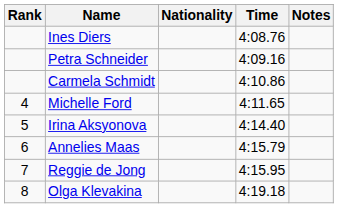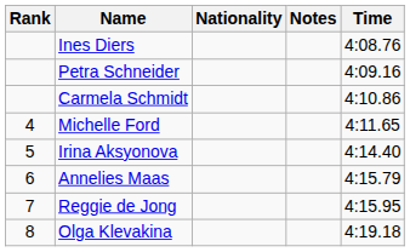 <table class="wikitable sortable" style="text-align:center">
 <tr>
 <th>Rank</th>
 <th>Name</th>
 <th>Nationality</th>
+<th>Notes</th>
 <th>Time</th>
-<th>Notes</th>
 </tr>
 <tr>
 <td></td>
 <td align=left><a href='#'>Ines Diers</a></td>
 <td align=left></td>
+<td></td>
 <td>4:08.76</td>
-<td></td>
 </tr>
 <tr>
 <td></td>
 <td align=left><a href='#'>Petra Schneider</a></td>
 <td align=left></td>
+<td></td>
 <td>4:09.16</td>
-<td></td>
 </tr>
 <tr>
 <td></td>
 <td align=left><a href='#'>Carmela Schmidt</a></td>
 <td align=left></td>
+<td></td>
 <td>4:10.86</td>
-<td></td>
 </tr>
 <tr>
 <td>4</td>
 <td align=left><a href='#'>Michelle Ford</a></td>
 <td align=left></td>
+<td></td>
 <td>4:11.65</td>
-<td></td>
 </tr>
 <tr>
 <td>5</td>
 <td align=left><a href='#'>Irina Aksyonova</a></td>
 <td align=left></td>
+<td></td>
 <td>4:14.40</td>
-<td></td>
 </tr>
 <tr>
 <td>6</td>
 <td align=left><a href='#'>Annelies Maas</a></td>
 <td align=left></td>
+<td></td>
 <td>4:15.79</td>
-<td></td>
 </tr>
 <tr>
 <td>7</td>
 <td align=left><a href='#'>Reggie de Jong</a></td>
 <td align=left></td>
+<td></td>
 <td>4:15.95</td>
-<td></td>
 </tr>
 <tr>
 <td>8</td>
 <td align=left><a href='#'>Olga Klevakina</a></td>
 <td align=left></td>
+<td></td>
 <td>4:19.18</td>
-<td></td>
 </tr>
 </table>
